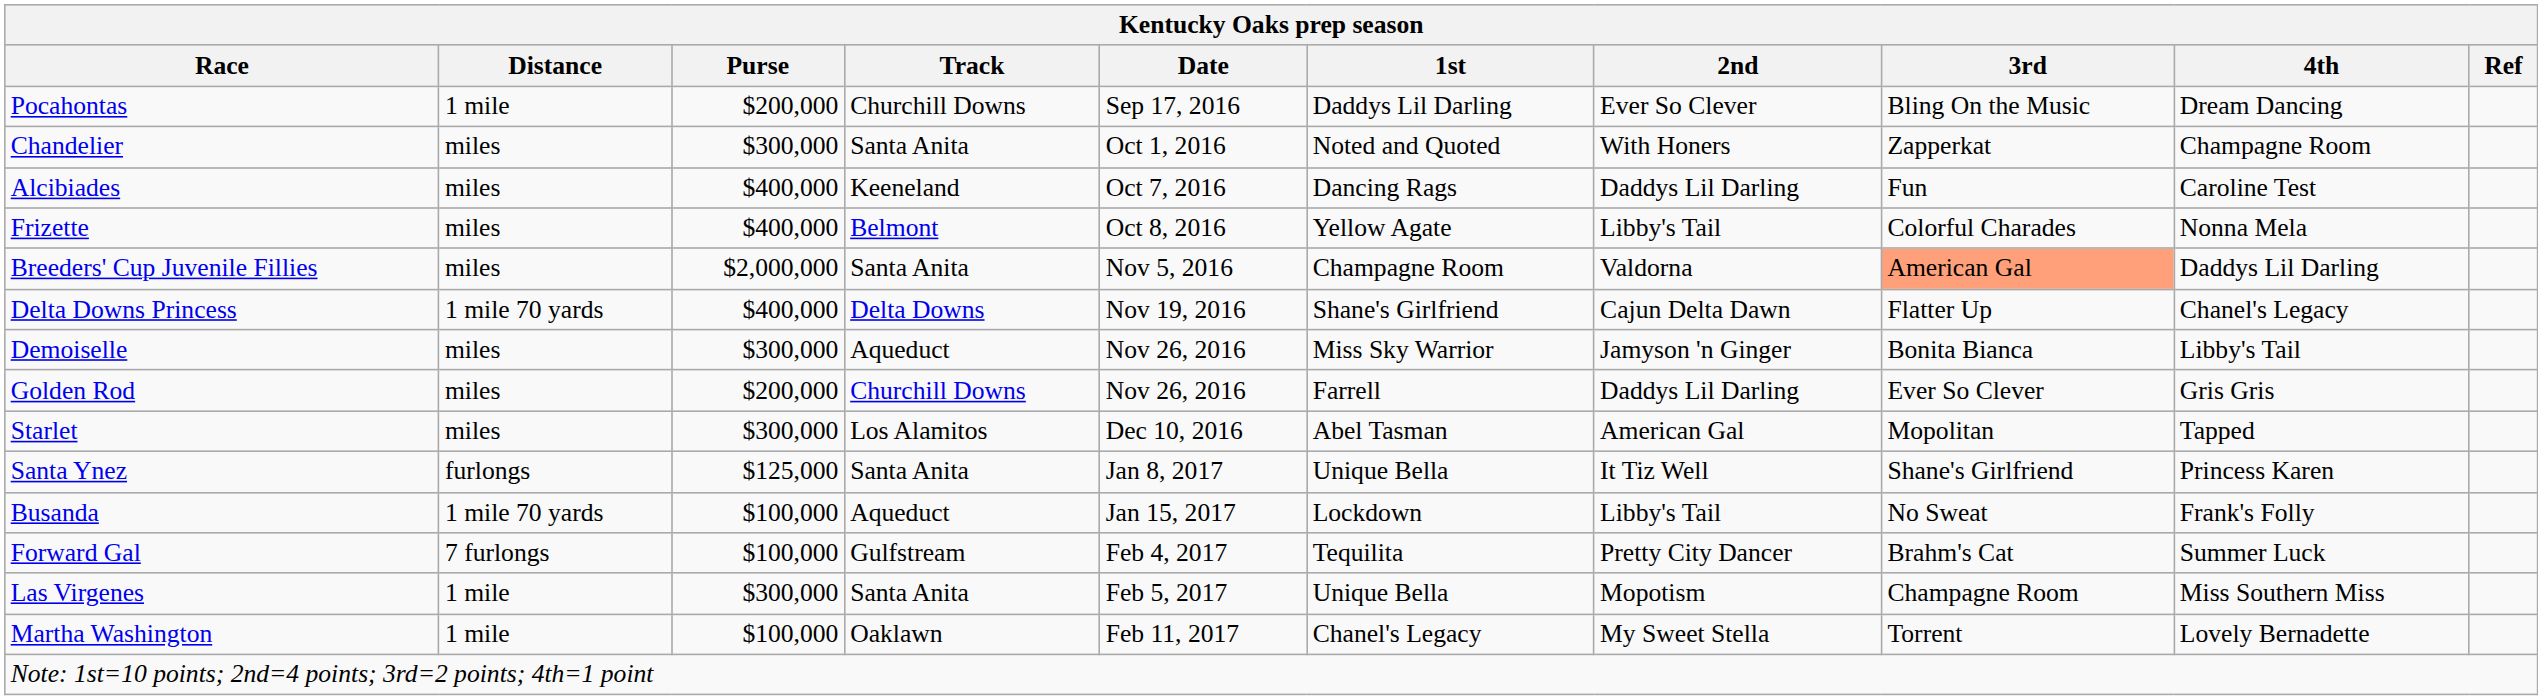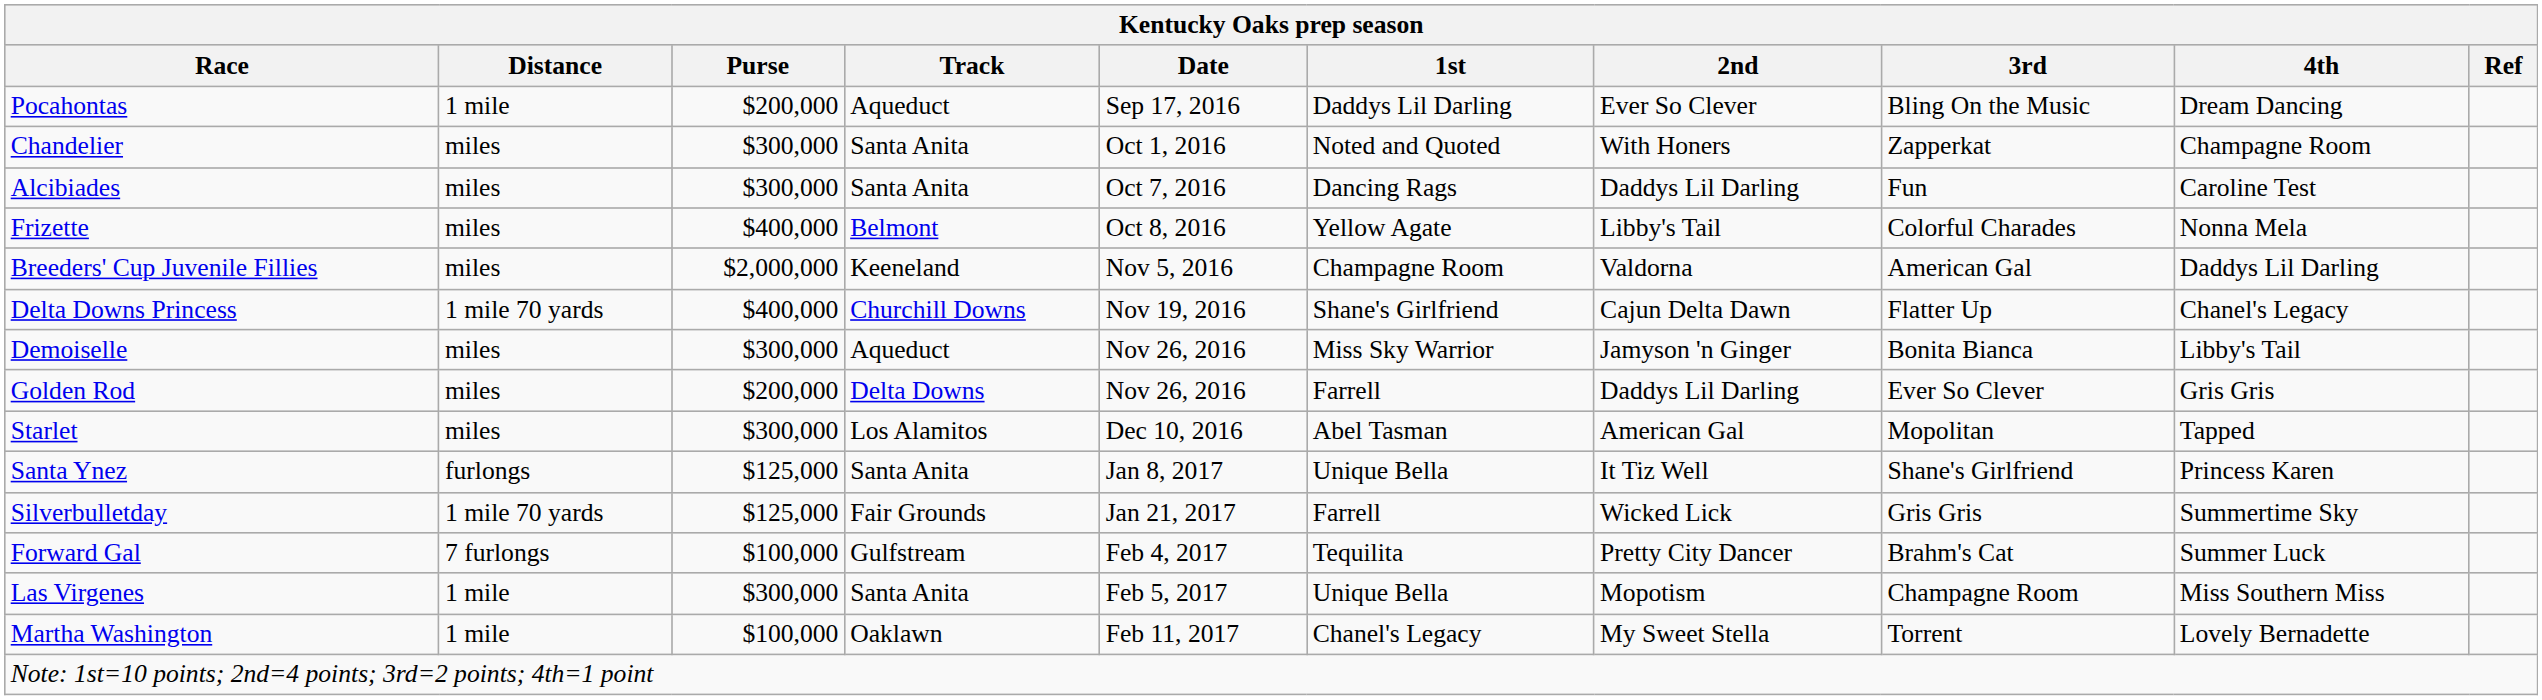 <table class=wikitable style="width:100%">
 <tr>
 <th colspan=10>Kentucky Oaks prep season</th>
 </tr>
 <tr>
 <th>Race</th>
 <th>Distance</th>
 <th>Purse</th>
 <th>Track</th>
 <th>Date</th>
 <th>1st</th>
 <th>2nd</th>
 <th>3rd</th>
 <th>4th</th>
 <th>Ref</th>
 </tr>
 <tr>
 <td><a href='#'>Pocahontas</a></td>
 <td>1 mile</td>
 <td align=right>$200,000</td>
-<td>Churchill Downs</td>
+<td>Aqueduct</td>
 <td>Sep 17, 2016</td>
 <td>Daddys Lil Darling</td>
 <td>Ever So Clever</td>
 <td>Bling On the Music</td>
 <td>Dream Dancing</td>
 <td></td>
 </tr>
 <tr>
 <td><a href='#'>Chandelier</a></td>
 <td> miles</td>
 <td align=right>$300,000</td>
 <td>Santa Anita</td>
 <td>Oct 1, 2016</td>
 <td>Noted and Quoted</td>
 <td>With Honers</td>
 <td>Zapperkat</td>
 <td>Champagne Room</td>
 <td></td>
 </tr>
 <tr>
 <td><a href='#'>Alcibiades</a></td>
 <td> miles</td>
-<td align=right>$400,000</td>
-<td>Keeneland</td>
+<td align=right>$300,000</td>
+<td>Santa Anita</td>
 <td>Oct 7, 2016</td>
 <td>Dancing Rags</td>
 <td>Daddys Lil Darling</td>
 <td>Fun</td>
 <td>Caroline Test</td>
 <td></td>
 </tr>
 <tr>
 <td><a href='#'>Frizette</a></td>
 <td> miles</td>
 <td align=right>$400,000</td>
 <td><a href='#'>Belmont</a></td>
 <td>Oct 8, 2016</td>
 <td>Yellow Agate</td>
 <td>Libby's Tail</td>
 <td>Colorful Charades</td>
 <td>Nonna Mela</td>
 <td></td>
 </tr>
 <tr>
 <td><a href='#'>Breeders' Cup Juvenile Fillies</a></td>
 <td> miles</td>
 <td align=right>$2,000,000</td>
-<td>Santa Anita</td>
+<td>Keeneland</td>
 <td>Nov 5, 2016</td>
 <td>Champagne Room</td>
 <td>Valdorna</td>
-<td style="background: lightsalmon;">American Gal</td>
+<td>American Gal</td>
 <td>Daddys Lil Darling</td>
 <td></td>
 </tr>
 <tr>
 <td><a href='#'>Delta Downs Princess</a></td>
 <td>1 mile 70 yards</td>
 <td align=right>$400,000</td>
-<td><a href='#'>Delta Downs</a></td>
+<td><a href='#'>Churchill Downs</a></td>
 <td>Nov 19, 2016</td>
 <td>Shane's Girlfriend</td>
 <td>Cajun Delta Dawn</td>
 <td>Flatter Up</td>
 <td>Chanel's Legacy</td>
 <td></td>
 </tr>
 <tr>
 <td><a href='#'>Demoiselle</a></td>
 <td> miles</td>
 <td align=right>$300,000</td>
 <td>Aqueduct</td>
 <td>Nov 26, 2016</td>
 <td>Miss Sky Warrior</td>
 <td>Jamyson 'n Ginger</td>
 <td>Bonita Bianca</td>
 <td>Libby's Tail</td>
 <td></td>
 </tr>
 <tr>
 <td><a href='#'>Golden Rod</a></td>
 <td> miles</td>
 <td align=right>$200,000</td>
-<td><a href='#'>Churchill Downs</a></td>
+<td><a href='#'>Delta Downs</a></td>
 <td>Nov 26, 2016</td>
 <td>Farrell</td>
 <td>Daddys Lil Darling</td>
 <td>Ever So Clever</td>
 <td>Gris Gris</td>
 <td></td>
 </tr>
 <tr>
 <td><a href='#'>Starlet</a></td>
 <td> miles</td>
 <td align=right>$300,000</td>
 <td>Los Alamitos</td>
 <td>Dec 10, 2016</td>
 <td>Abel Tasman</td>
 <td>American Gal</td>
 <td>Mopolitan</td>
 <td>Tapped</td>
 <td></td>
 </tr>
 <tr>
 <td><a href='#'>Santa Ynez</a></td>
 <td> furlongs</td>
 <td align=right>$125,000</td>
 <td>Santa Anita</td>
 <td>Jan 8, 2017</td>
 <td>Unique Bella</td>
 <td>It Tiz Well</td>
 <td>Shane's Girlfriend</td>
 <td>Princess Karen</td>
 <td></td>
 </tr>
 <tr>
-<td><a href='#'>Busanda</a></td>
+<td><a href='#'>Silverbulletday</a></td>
 <td>1 mile 70 yards</td>
-<td align=right>$100,000</td>
-<td>Aqueduct</td>
-<td>Jan 15, 2017</td>
-<td>Lockdown</td>
-<td>Libby's Tail</td>
-<td>No Sweat</td>
-<td>Frank's Folly</td>
+<td align=right>$125,000</td>
+<td>Fair Grounds</td>
+<td>Jan 21, 2017</td>
+<td>Farrell</td>
+<td>Wicked Lick</td>
+<td>Gris Gris</td>
+<td>Summertime Sky</td>
 <td></td>
 </tr>
 <tr>
 <td><a href='#'>Forward Gal</a></td>
 <td>7 furlongs</td>
 <td align=right>$100,000</td>
 <td>Gulfstream</td>
 <td>Feb 4, 2017</td>
 <td>Tequilita</td>
 <td>Pretty City Dancer</td>
 <td>Brahm's Cat</td>
 <td>Summer Luck</td>
 <td></td>
 </tr>
 <tr>
 <td><a href='#'>Las Virgenes</a></td>
 <td>1 mile</td>
 <td align=right>$300,000</td>
 <td>Santa Anita</td>
 <td>Feb 5, 2017</td>
 <td>Unique Bella</td>
 <td>Mopotism</td>
 <td>Champagne Room</td>
 <td>Miss Southern Miss</td>
 <td></td>
 </tr>
 <tr>
 <td><a href='#'>Martha Washington</a></td>
 <td>1 mile</td>
 <td align=right>$100,000</td>
 <td>Oaklawn</td>
 <td>Feb 11, 2017</td>
 <td>Chanel's Legacy</td>
 <td>My Sweet Stella</td>
 <td>Torrent</td>
 <td>Lovely Bernadette</td>
 <td></td>
 </tr>
 <tr>
 <td colspan=10><em>Note: 1st=10 points; 2nd=4 points; 3rd=2 points; 4th=1 point</em></td>
 </tr>
 </table>
